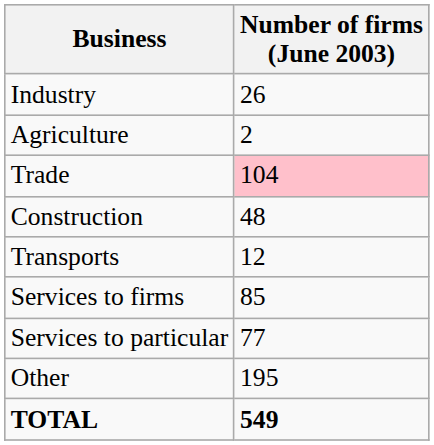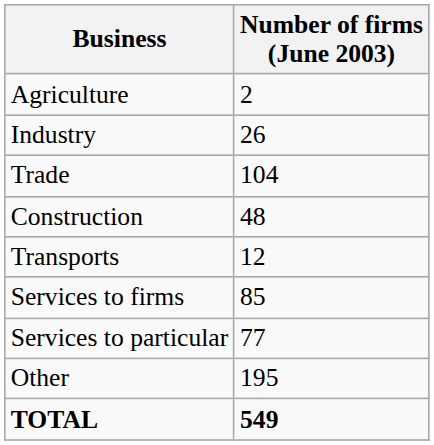 <table class = "wikitable">
 <tr>
 <th>Business</th>
 <th>Number of firms<br>(June 2003)</th>
 </tr>
 <tr>
+<td>Agriculture</td>
+<td>2</td>
+</tr>
+<tr>
 <td>Industry</td>
 <td>26</td>
 </tr>
 <tr>
-<td>Agriculture</td>
-<td>2</td>
-</tr>
-<tr>
 <td>Trade</td>
-<td style="background: pink;">104</td>
+<td>104</td>
 </tr>
 <tr>
 <td>Construction</td>
 <td>48</td>
 </tr>
 <tr>
 <td>Transports</td>
 <td>12</td>
 </tr>
 <tr>
 <td>Services to firms</td>
 <td>85</td>
 </tr>
 <tr>
 <td>Services to particular</td>
 <td>77</td>
 </tr>
 <tr>
 <td>Other</td>
 <td>195</td>
 </tr>
 <tr>
 <td><strong>TOTAL</strong></td>
 <td><strong>549</strong></td>
 </tr>
 </table>
